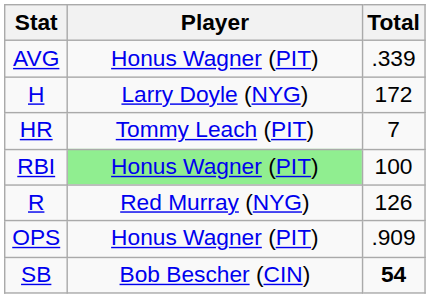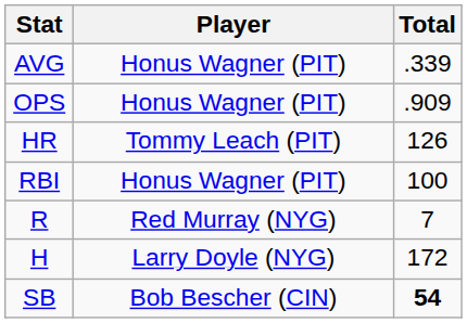 <table class="wikitable" style="text-align:center;">
 <tr>
 <th style="width:15%;">Stat</th>
 <th>Player</th>
 <th style="width:15%;">Total</th>
 </tr>
 <tr>
 <td><a href='#'>AVG</a></td>
 <td><a href='#'>Honus Wagner</a> (<a href='#'>PIT</a>)</td>
 <td>.339</td>
 </tr>
 <tr>
-<td><a href='#'>H</a></td>
-<td><a href='#'>Larry Doyle</a> (<a href='#'>NYG</a>)</td>
-<td>172</td>
+<td><a href='#'>OPS</a></td>
+<td><a href='#'>Honus Wagner</a> (<a href='#'>PIT</a>)</td>
+<td>.909</td>
 </tr>
 <tr>
 <td><a href='#'>HR</a></td>
 <td><a href='#'>Tommy Leach</a> (<a href='#'>PIT</a>)</td>
-<td>7</td>
+<td>126</td>
 </tr>
 <tr>
 <td><a href='#'>RBI</a></td>
-<td style="background: lightgreen;"><a href='#'>Honus Wagner</a> (<a href='#'>PIT</a>)</td>
+<td><a href='#'>Honus Wagner</a> (<a href='#'>PIT</a>)</td>
 <td>100</td>
 </tr>
 <tr>
 <td><a href='#'>R</a></td>
 <td><a href='#'>Red Murray</a> (<a href='#'>NYG</a>)</td>
-<td>126</td>
+<td>7</td>
 </tr>
 <tr>
-<td><a href='#'>OPS</a></td>
-<td><a href='#'>Honus Wagner</a> (<a href='#'>PIT</a>)</td>
-<td>.909</td>
+<td><a href='#'>H</a></td>
+<td><a href='#'>Larry Doyle</a> (<a href='#'>NYG</a>)</td>
+<td>172</td>
 </tr>
 <tr>
 <td><a href='#'>SB</a></td>
 <td><a href='#'>Bob Bescher</a> (<a href='#'>CIN</a>)</td>
 <td><strong>54</strong></td>
 </tr>
 </table>
